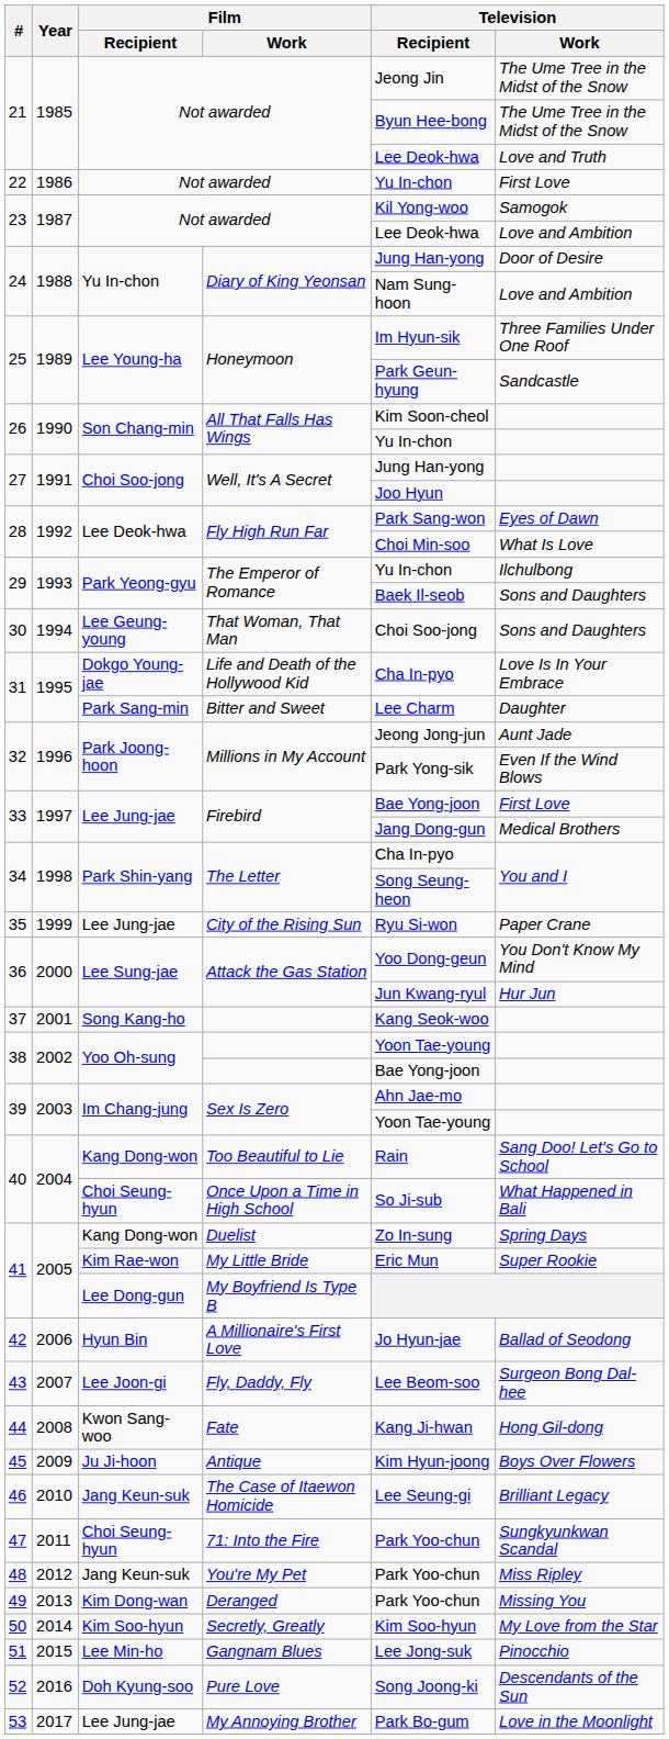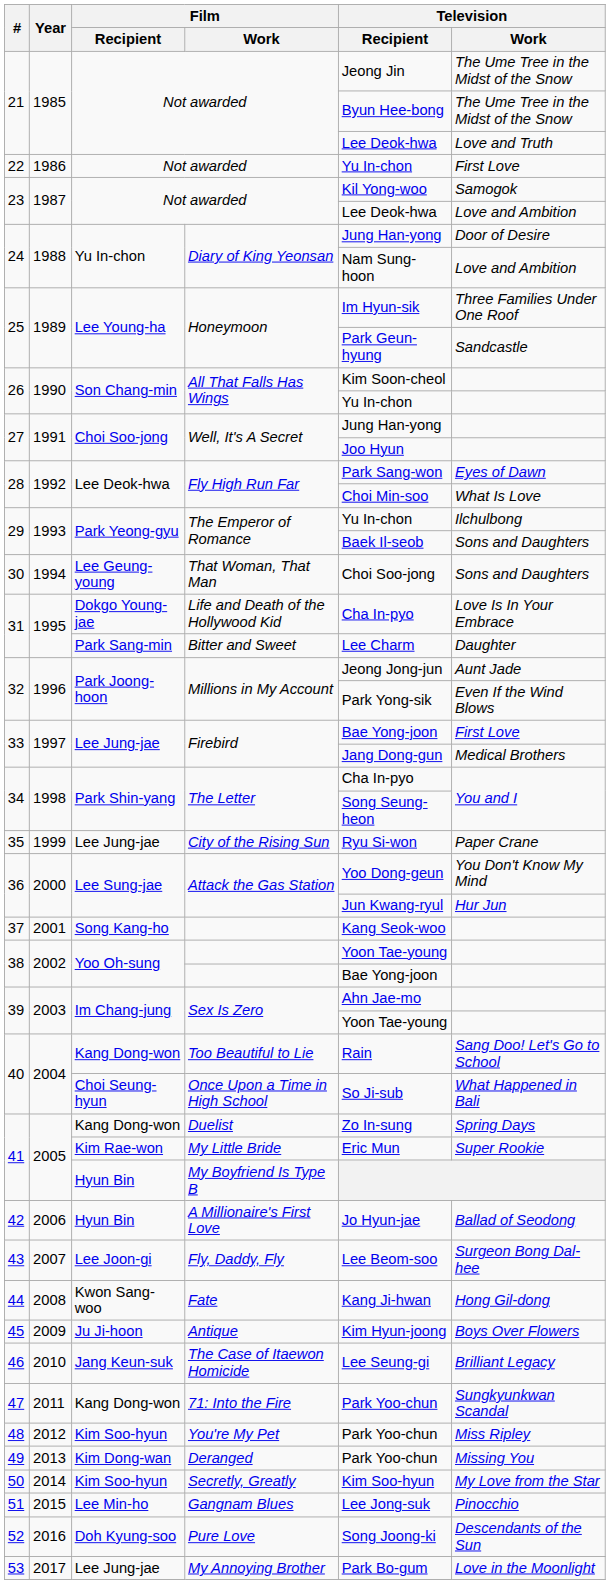 <table class="wikitable" style="width:74%;">
 <tr>
 <th rowspan="2" style="width:1%;">#</th>
 <th rowspan="2" style="width:1%;">Year</th>
 <th colspan="2" style="width:33%;">Film</th>
 <th colspan="2" style="width:33%;">Television</th>
 </tr>
 <tr>
 <th style="width:14%;">Recipient</th>
 <th style="width:19%;">Work</th>
 <th style="width:14%;">Recipient</th>
 <th style="width:19%;">Work</th>
 </tr>
 <tr>
 <td rowspan="3">21</td>
 <td rowspan="3">1985</td>
 <td colspan="2" rowspan="3" style="text-align:center;"><em>Not awarded</em></td>
 <td>Jeong Jin</td>
 <td><em>The Ume Tree in the Midst of the Snow</em></td>
 </tr>
 <tr>
 <td><a href='#'>Byun Hee-bong</a></td>
 <td><em>The Ume Tree in the Midst of the Snow</em></td>
 </tr>
 <tr>
 <td><a href='#'>Lee Deok-hwa</a></td>
 <td><em>Love and Truth</em></td>
 </tr>
 <tr>
 <td>22</td>
 <td>1986</td>
 <td colspan="2" style="text-align:center;"><em>Not awarded</em></td>
 <td><a href='#'>Yu In-chon</a></td>
 <td><em>First Love</em></td>
 </tr>
 <tr>
 <td rowspan="2">23</td>
 <td rowspan="2">1987</td>
 <td colspan="2" rowspan="2" style="text-align:center;"><em>Not awarded</em></td>
 <td><a href='#'>Kil Yong-woo</a></td>
 <td><em>Samogok</em></td>
 </tr>
 <tr>
 <td>Lee Deok-hwa</td>
 <td><em>Love and Ambition</em></td>
 </tr>
 <tr>
 <td rowspan="2">24</td>
 <td rowspan="2">1988</td>
 <td rowspan="2">Yu In-chon</td>
 <td rowspan="2"><a href='#'><em>Diary of King Yeonsan</em></a></td>
 <td><a href='#'>Jung Han-yong</a></td>
 <td><em>Door of Desire</em></td>
 </tr>
 <tr>
 <td>Nam Sung-hoon</td>
 <td><em>Love and Ambition</em></td>
 </tr>
 <tr>
 <td rowspan="2">25</td>
 <td rowspan="2">1989</td>
 <td rowspan="2"><a href='#'>Lee Young-ha</a></td>
 <td rowspan="2"><em>Honeymoon</em></td>
 <td><a href='#'>Im Hyun-sik</a></td>
 <td><em>Three Families Under One Roof</em></td>
 </tr>
 <tr>
 <td><a href='#'>Park Geun-hyung</a></td>
 <td><em>Sandcastle</em></td>
 </tr>
 <tr>
 <td rowspan="2">26</td>
 <td rowspan="2">1990</td>
 <td rowspan="2"><a href='#'>Son Chang-min</a></td>
 <td rowspan="2"><em><a href='#'>All That Falls Has Wings</a></em></td>
 <td>Kim Soon-cheol</td>
 <td></td>
 </tr>
 <tr>
 <td>Yu In-chon</td>
 <td></td>
 </tr>
 <tr>
 <td rowspan="2">27</td>
 <td rowspan="2">1991</td>
 <td rowspan="2"><a href='#'>Choi Soo-jong</a></td>
 <td rowspan="2"><em>Well, It's A Secret</em></td>
 <td>Jung Han-yong</td>
 <td></td>
 </tr>
 <tr>
 <td><a href='#'>Joo Hyun</a></td>
 <td></td>
 </tr>
 <tr>
 <td rowspan="2">28</td>
 <td rowspan="2">1992</td>
 <td rowspan="2">Lee Deok-hwa</td>
 <td rowspan="2"><em><a href='#'>Fly High Run Far</a></em></td>
 <td><a href='#'>Park Sang-won</a></td>
 <td><em><a href='#'>Eyes of Dawn</a></em></td>
 </tr>
 <tr>
 <td><a href='#'>Choi Min-soo</a></td>
 <td><em>What Is Love</em></td>
 </tr>
 <tr>
 <td rowspan="2">29</td>
 <td rowspan="2">1993</td>
 <td rowspan="2"><a href='#'>Park Yeong-gyu</a></td>
 <td rowspan="2"><em>The Emperor of Romance</em></td>
 <td>Yu In-chon</td>
 <td><em>Ilchulbong</em></td>
 </tr>
 <tr>
 <td><a href='#'>Baek Il-seob</a></td>
 <td><em>Sons and Daughters</em></td>
 </tr>
 <tr>
 <td>30</td>
 <td>1994</td>
 <td><a href='#'>Lee Geung-young</a></td>
 <td><em>That Woman, That Man</em></td>
 <td>Choi Soo-jong</td>
 <td><em>Sons and Daughters</em></td>
 </tr>
 <tr>
 <td rowspan="2">31</td>
 <td rowspan="2">1995</td>
 <td><a href='#'>Dokgo Young-jae</a></td>
 <td><em>Life and Death of the Hollywood Kid</em></td>
 <td><a href='#'>Cha In-pyo</a></td>
 <td><em>Love Is In Your Embrace</em></td>
 </tr>
 <tr>
 <td><a href='#'>Park Sang-min</a></td>
 <td><em>Bitter and Sweet</em></td>
 <td><a href='#'>Lee Charm</a></td>
 <td><em>Daughter</em></td>
 </tr>
 <tr>
 <td rowspan="2">32</td>
 <td rowspan="2">1996</td>
 <td rowspan="2"><a href='#'>Park Joong-hoon</a></td>
 <td rowspan="2"><em>Millions in My Account</em></td>
 <td>Jeong Jong-jun</td>
 <td><em>Aunt Jade</em></td>
 </tr>
 <tr>
 <td>Park Yong-sik</td>
 <td><em>Even If the Wind Blows</em></td>
 </tr>
 <tr>
 <td rowspan="2">33</td>
 <td rowspan="2">1997</td>
 <td rowspan="2"><a href='#'>Lee Jung-jae</a></td>
 <td rowspan="2"><em>Firebird</em></td>
 <td><a href='#'>Bae Yong-joon</a></td>
 <td><a href='#'><em>First Love</em></a></td>
 </tr>
 <tr>
 <td><a href='#'>Jang Dong-gun</a></td>
 <td><em>Medical Brothers</em></td>
 </tr>
 <tr>
 <td rowspan="2">34</td>
 <td rowspan="2">1998</td>
 <td rowspan="2"><a href='#'>Park Shin-yang</a></td>
 <td rowspan="2"><em><a href='#'>The Letter</a></em></td>
 <td>Cha In-pyo</td>
 <td rowspan="2"><em><a href='#'>You and I</a></em></td>
 </tr>
 <tr>
 <td><a href='#'>Song Seung-heon</a></td>
 </tr>
 <tr>
 <td>35</td>
 <td>1999</td>
 <td>Lee Jung-jae</td>
 <td><em><a href='#'>City of the Rising Sun</a></em></td>
 <td><a href='#'>Ryu Si-won</a></td>
 <td><em>Paper Crane</em></td>
 </tr>
 <tr>
 <td rowspan="2">36</td>
 <td rowspan="2">2000</td>
 <td rowspan="2"><a href='#'>Lee Sung-jae</a></td>
 <td rowspan="2"><em><a href='#'>Attack the Gas Station</a></em></td>
 <td><a href='#'>Yoo Dong-geun</a></td>
 <td><em>You Don't Know My Mind</em></td>
 </tr>
 <tr>
 <td><a href='#'>Jun Kwang-ryul</a></td>
 <td><em><a href='#'>Hur Jun</a></em></td>
 </tr>
 <tr>
 <td>37</td>
 <td>2001</td>
 <td><a href='#'>Song Kang-ho</a></td>
 <td></td>
 <td><a href='#'>Kang Seok-woo</a></td>
 <td></td>
 </tr>
 <tr>
 <td rowspan="2">38</td>
 <td rowspan="2">2002</td>
 <td rowspan="2"><a href='#'>Yoo Oh-sung</a></td>
 <td></td>
 <td><a href='#'>Yoon Tae-young</a></td>
 <td></td>
 </tr>
 <tr>
 <td></td>
 <td>Bae Yong-joon</td>
 <td></td>
 </tr>
 <tr>
 <td rowspan="2">39</td>
 <td rowspan="2">2003</td>
 <td rowspan="2"><a href='#'>Im Chang-jung</a></td>
 <td rowspan="2"><em><a href='#'>Sex Is Zero</a></em></td>
 <td><a href='#'>Ahn Jae-mo</a></td>
 <td></td>
 </tr>
 <tr>
 <td>Yoon Tae-young</td>
 <td></td>
 </tr>
 <tr>
 <td rowspan="2">40</td>
 <td rowspan="2">2004</td>
 <td><a href='#'>Kang Dong-won</a></td>
 <td><em><a href='#'>Too Beautiful to Lie</a></em></td>
 <td><a href='#'>Rain</a></td>
 <td><em><a href='#'>Sang Doo! Let's Go to School</a></em></td>
 </tr>
 <tr>
 <td><a href='#'>Choi Seung-hyun</a></td>
 <td><em><a href='#'>Once Upon a Time in High School</a></em></td>
 <td><a href='#'>So Ji-sub</a></td>
 <td><em><a href='#'>What Happened in Bali</a></em></td>
 </tr>
 <tr>
 <td rowspan="3"><a href='#'>41</a></td>
 <td rowspan="3">2005</td>
 <td>Kang Dong-won</td>
 <td><em><a href='#'>Duelist</a></em></td>
 <td><a href='#'>Zo In-sung</a></td>
 <td><em><a href='#'>Spring Days</a></em></td>
 </tr>
 <tr>
 <td><a href='#'>Kim Rae-won</a></td>
 <td><em><a href='#'>My Little Bride</a></em></td>
 <td><a href='#'>Eric Mun</a></td>
 <td><em><a href='#'>Super Rookie</a></em></td>
 </tr>
 <tr>
-<td><a href='#'>Lee Dong-gun</a></td>
+<td><a href='#'>Hyun Bin</a></td>
 <td><em><a href='#'>My Boyfriend Is Type B</a></em></td>
 <th colspan="2"></th>
 </tr>
 <tr>
 <td><a href='#'>42</a></td>
 <td>2006</td>
 <td><a href='#'>Hyun Bin</a></td>
 <td><em><a href='#'>A Millionaire's First Love</a></em></td>
 <td><a href='#'>Jo Hyun-jae</a></td>
 <td><em><a href='#'>Ballad of Seodong</a></em></td>
 </tr>
 <tr>
 <td><a href='#'>43</a></td>
 <td>2007</td>
 <td><a href='#'>Lee Joon-gi</a></td>
 <td><em><a href='#'>Fly, Daddy, Fly</a></em></td>
 <td><a href='#'>Lee Beom-soo</a></td>
 <td><em><a href='#'>Surgeon Bong Dal-hee</a></em></td>
 </tr>
 <tr>
 <td><a href='#'>44</a></td>
 <td>2008</td>
 <td>Kwon Sang-woo</td>
 <td><em><a href='#'>Fate</a></em></td>
 <td><a href='#'>Kang Ji-hwan</a></td>
 <td><em><a href='#'>Hong Gil-dong</a></em></td>
 </tr>
 <tr>
 <td><a href='#'>45</a></td>
 <td>2009</td>
 <td><a href='#'>Ju Ji-hoon</a></td>
 <td><em><a href='#'>Antique</a></em></td>
 <td><a href='#'>Kim Hyun-joong</a></td>
 <td><em><a href='#'>Boys Over Flowers</a></em></td>
 </tr>
 <tr>
 <td><a href='#'>46</a></td>
 <td>2010</td>
 <td><a href='#'>Jang Keun-suk</a></td>
 <td><em><a href='#'>The Case of Itaewon Homicide</a></em></td>
 <td><a href='#'>Lee Seung-gi</a></td>
 <td><em><a href='#'>Brilliant Legacy</a></em></td>
 </tr>
 <tr>
 <td><a href='#'>47</a></td>
 <td>2011</td>
-<td><a href='#'>Choi Seung-hyun</a></td>
+<td>Kang Dong-won</td>
 <td><em><a href='#'>71: Into the Fire</a></em></td>
 <td><a href='#'>Park Yoo-chun</a></td>
 <td><em><a href='#'>Sungkyunkwan Scandal</a></em></td>
 </tr>
 <tr>
 <td><a href='#'>48</a></td>
 <td>2012</td>
-<td>Jang Keun-suk</td>
+<td><a href='#'>Kim Soo-hyun</a></td>
 <td><em><a href='#'>You're My Pet</a></em></td>
 <td>Park Yoo-chun</td>
 <td><em><a href='#'>Miss Ripley</a></em></td>
 </tr>
 <tr>
 <td><a href='#'>49</a></td>
 <td>2013</td>
 <td><a href='#'>Kim Dong-wan</a></td>
 <td><em><a href='#'>Deranged</a></em></td>
 <td>Park Yoo-chun</td>
 <td><em><a href='#'>Missing You</a></em></td>
 </tr>
 <tr>
 <td><a href='#'>50</a></td>
 <td>2014</td>
 <td><a href='#'>Kim Soo-hyun</a></td>
 <td><em><a href='#'>Secretly, Greatly</a></em></td>
 <td><a href='#'>Kim Soo-hyun</a></td>
 <td><em><a href='#'>My Love from the Star</a></em></td>
 </tr>
 <tr>
 <td><a href='#'>51</a></td>
 <td>2015</td>
 <td><a href='#'>Lee Min-ho</a></td>
 <td><em><a href='#'>Gangnam Blues</a></em></td>
 <td><a href='#'>Lee Jong-suk</a></td>
 <td><em><a href='#'>Pinocchio</a></em></td>
 </tr>
 <tr>
 <td><a href='#'>52</a></td>
 <td>2016</td>
 <td><a href='#'>Doh Kyung-soo</a></td>
 <td><em><a href='#'>Pure Love</a></em></td>
 <td><a href='#'>Song Joong-ki</a></td>
 <td><em><a href='#'>Descendants of the Sun</a></em></td>
 </tr>
 <tr>
 <td><a href='#'>53</a></td>
 <td>2017</td>
 <td>Lee Jung-jae</td>
 <td><em><a href='#'>My Annoying Brother</a></em></td>
 <td><a href='#'>Park Bo-gum</a></td>
 <td><em><a href='#'>Love in the Moonlight</a></em></td>
 </tr>
 </table>
